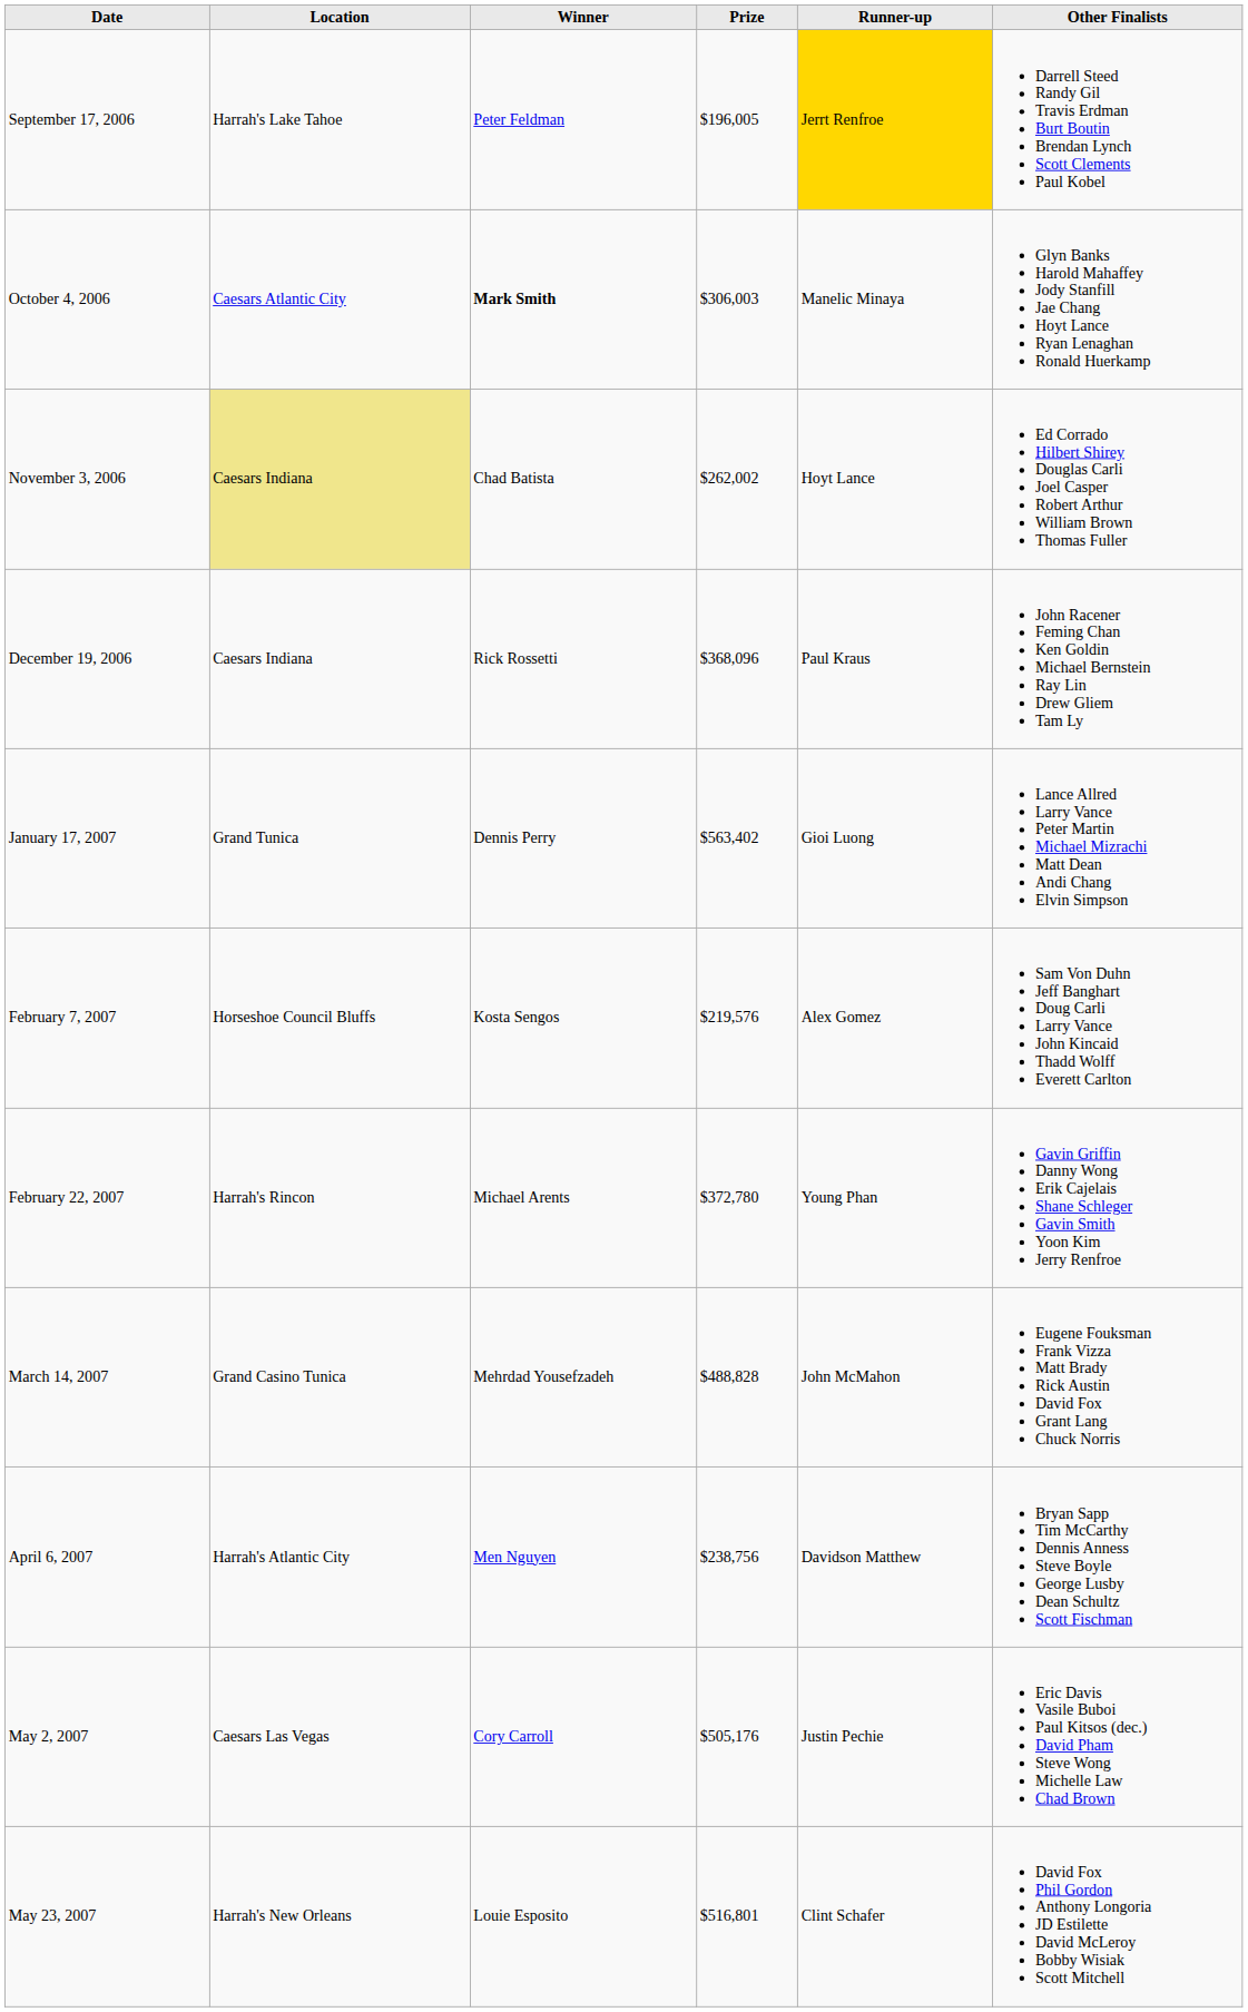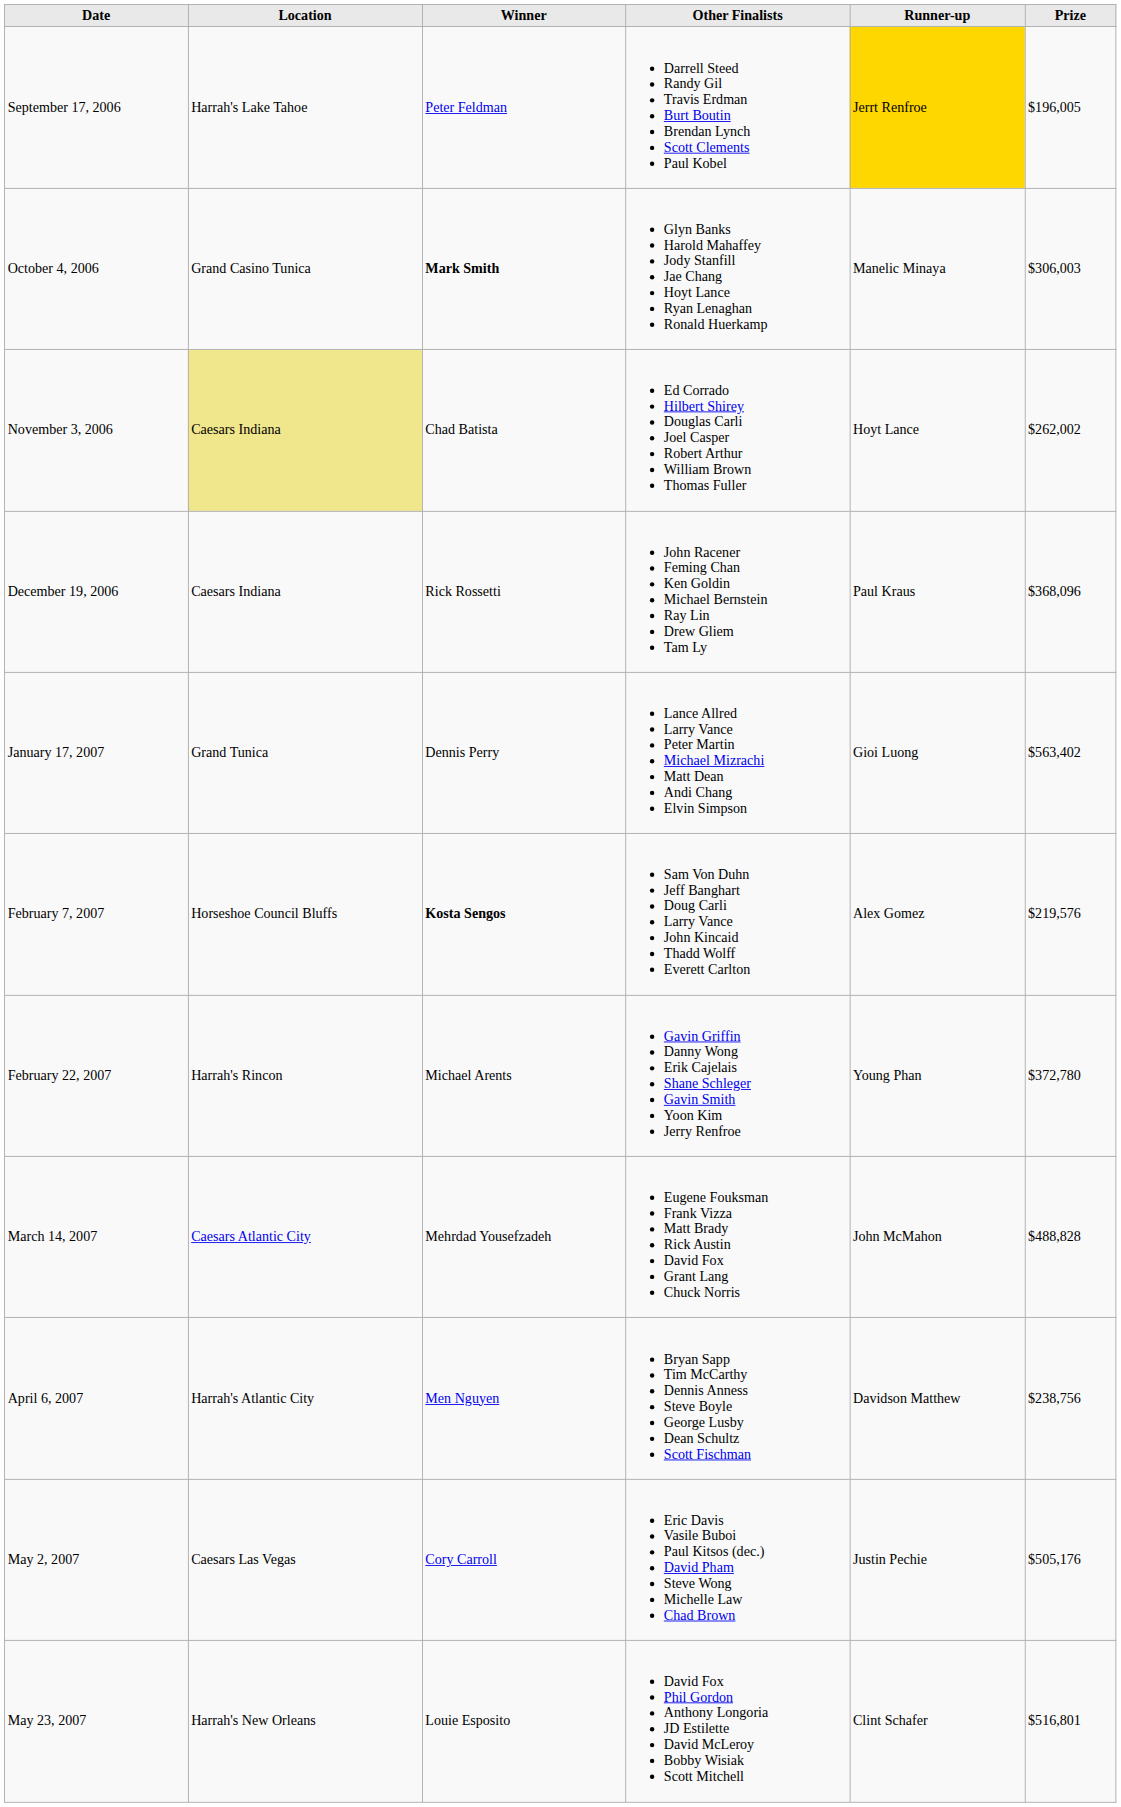 <table class="wikitable" width = 100%>
 <tr>
 <th style="background: #E9E9E9;">Date</th>
 <th style="background: #E9E9E9;">Location</th>
 <th style="background: #E9E9E9;">Winner</th>
+<th style="background: #E9E9E9;">Other Finalists</th>
+<th style="background: #E9E9E9;">Runner-up</th>
 <th style="background: #E9E9E9;">Prize</th>
-<th style="background: #E9E9E9;">Runner-up</th>
-<th style="background: #E9E9E9;">Other Finalists</th>
 </tr>
 <tr>
 <td>September 17, 2006</td>
 <td>Harrah's Lake Tahoe</td>
 <td><a href='#'>Peter Feldman</a></td>
+<td><br><ul><li>Darrell Steed</li><li>Randy Gil</li><li>Travis Erdman</li><li><a href='#'>Burt Boutin</a></li><li>Brendan Lynch</li><li><a href='#'>Scott Clements</a></li><li>Paul Kobel</li></ul></td>
+<td style="background: gold;">Jerrt Renfroe</td>
 <td>$196,005</td>
-<td style="background: gold;">Jerrt Renfroe</td>
-<td><br><ul><li>Darrell Steed</li><li>Randy Gil</li><li>Travis Erdman</li><li><a href='#'>Burt Boutin</a></li><li>Brendan Lynch</li><li><a href='#'>Scott Clements</a></li><li>Paul Kobel</li></ul></td>
 </tr>
 <tr>
 <td>October 4, 2006</td>
-<td><a href='#'>Caesars Atlantic City</a></td>
+<td>Grand Casino Tunica</td>
 <td><strong>Mark Smith</strong></td>
+<td><br><ul><li>Glyn Banks</li><li>Harold Mahaffey</li><li>Jody Stanfill</li><li>Jae Chang</li><li>Hoyt Lance</li><li>Ryan Lenaghan</li><li>Ronald Huerkamp</li></ul></td>
+<td>Manelic Minaya</td>
 <td>$306,003</td>
-<td>Manelic Minaya</td>
-<td><br><ul><li>Glyn Banks</li><li>Harold Mahaffey</li><li>Jody Stanfill</li><li>Jae Chang</li><li>Hoyt Lance</li><li>Ryan Lenaghan</li><li>Ronald Huerkamp</li></ul></td>
 </tr>
 <tr>
 <td>November 3, 2006</td>
 <td style="background: khaki;">Caesars Indiana</td>
 <td>Chad Batista</td>
+<td><br><ul><li>Ed Corrado</li><li><a href='#'>Hilbert Shirey</a></li><li>Douglas Carli</li><li>Joel Casper</li><li>Robert Arthur</li><li>William Brown</li><li>Thomas Fuller</li></ul></td>
+<td>Hoyt Lance</td>
 <td>$262,002</td>
-<td>Hoyt Lance</td>
-<td><br><ul><li>Ed Corrado</li><li><a href='#'>Hilbert Shirey</a></li><li>Douglas Carli</li><li>Joel Casper</li><li>Robert Arthur</li><li>William Brown</li><li>Thomas Fuller</li></ul></td>
 </tr>
 <tr>
 <td>December 19, 2006</td>
 <td>Caesars Indiana</td>
 <td>Rick Rossetti</td>
+<td><br><ul><li>John Racener</li><li>Feming Chan</li><li>Ken Goldin</li><li>Michael Bernstein</li><li>Ray Lin</li><li>Drew Gliem</li><li>Tam Ly</li></ul></td>
+<td>Paul Kraus</td>
 <td>$368,096</td>
-<td>Paul Kraus</td>
-<td><br><ul><li>John Racener</li><li>Feming Chan</li><li>Ken Goldin</li><li>Michael Bernstein</li><li>Ray Lin</li><li>Drew Gliem</li><li>Tam Ly</li></ul></td>
 </tr>
 <tr>
 <td>January 17, 2007</td>
 <td>Grand Tunica</td>
 <td>Dennis Perry</td>
+<td><br><ul><li>Lance Allred</li><li>Larry Vance</li><li>Peter Martin</li><li><a href='#'>Michael Mizrachi</a></li><li>Matt Dean</li><li>Andi Chang</li><li>Elvin Simpson</li></ul></td>
+<td>Gioi Luong</td>
 <td>$563,402</td>
-<td>Gioi Luong</td>
-<td><br><ul><li>Lance Allred</li><li>Larry Vance</li><li>Peter Martin</li><li><a href='#'>Michael Mizrachi</a></li><li>Matt Dean</li><li>Andi Chang</li><li>Elvin Simpson</li></ul></td>
 </tr>
 <tr>
 <td>February 7, 2007</td>
 <td>Horseshoe Council Bluffs</td>
-<td>Kosta Sengos</td>
+<td><strong>Kosta Sengos</strong></td>
+<td><br><ul><li>Sam Von Duhn</li><li>Jeff Banghart</li><li>Doug Carli</li><li>Larry Vance</li><li>John Kincaid</li><li>Thadd Wolff</li><li>Everett Carlton</li></ul></td>
+<td>Alex Gomez</td>
 <td>$219,576</td>
-<td>Alex Gomez</td>
-<td><br><ul><li>Sam Von Duhn</li><li>Jeff Banghart</li><li>Doug Carli</li><li>Larry Vance</li><li>John Kincaid</li><li>Thadd Wolff</li><li>Everett Carlton</li></ul></td>
 </tr>
 <tr>
 <td>February 22, 2007</td>
 <td>Harrah's Rincon</td>
 <td>Michael Arents</td>
+<td><br><ul><li><a href='#'>Gavin Griffin</a></li><li>Danny Wong</li><li>Erik Cajelais</li><li><a href='#'>Shane Schleger</a></li><li><a href='#'>Gavin Smith</a></li><li>Yoon Kim</li><li>Jerry Renfroe</li></ul></td>
+<td>Young Phan</td>
 <td>$372,780</td>
-<td>Young Phan</td>
-<td><br><ul><li><a href='#'>Gavin Griffin</a></li><li>Danny Wong</li><li>Erik Cajelais</li><li><a href='#'>Shane Schleger</a></li><li><a href='#'>Gavin Smith</a></li><li>Yoon Kim</li><li>Jerry Renfroe</li></ul></td>
 </tr>
 <tr>
 <td>March 14, 2007</td>
-<td>Grand Casino Tunica</td>
+<td><a href='#'>Caesars Atlantic City</a></td>
 <td>Mehrdad Yousefzadeh</td>
+<td><br><ul><li>Eugene Fouksman</li><li>Frank Vizza</li><li>Matt Brady</li><li>Rick Austin</li><li>David Fox</li><li>Grant Lang</li><li>Chuck Norris</li></ul></td>
+<td>John McMahon</td>
 <td>$488,828</td>
-<td>John McMahon</td>
-<td><br><ul><li>Eugene Fouksman</li><li>Frank Vizza</li><li>Matt Brady</li><li>Rick Austin</li><li>David Fox</li><li>Grant Lang</li><li>Chuck Norris</li></ul></td>
 </tr>
 <tr>
 <td>April 6, 2007</td>
 <td>Harrah's Atlantic City</td>
 <td><a href='#'>Men Nguyen</a></td>
+<td><br><ul><li>Bryan Sapp</li><li>Tim McCarthy</li><li>Dennis Anness</li><li>Steve Boyle</li><li>George Lusby</li><li>Dean Schultz</li><li><a href='#'>Scott Fischman</a></li></ul></td>
+<td>Davidson Matthew</td>
 <td>$238,756</td>
-<td>Davidson Matthew</td>
-<td><br><ul><li>Bryan Sapp</li><li>Tim McCarthy</li><li>Dennis Anness</li><li>Steve Boyle</li><li>George Lusby</li><li>Dean Schultz</li><li><a href='#'>Scott Fischman</a></li></ul></td>
 </tr>
 <tr>
 <td>May 2, 2007</td>
 <td>Caesars Las Vegas</td>
 <td><a href='#'>Cory Carroll</a></td>
+<td><br><ul><li>Eric Davis</li><li>Vasile Buboi</li><li>Paul Kitsos (dec.)</li><li><a href='#'>David Pham</a></li><li>Steve Wong</li><li>Michelle Law</li><li><a href='#'>Chad Brown</a></li></ul></td>
+<td>Justin Pechie</td>
 <td>$505,176</td>
-<td>Justin Pechie</td>
-<td><br><ul><li>Eric Davis</li><li>Vasile Buboi</li><li>Paul Kitsos (dec.)</li><li><a href='#'>David Pham</a></li><li>Steve Wong</li><li>Michelle Law</li><li><a href='#'>Chad Brown</a></li></ul></td>
 </tr>
 <tr>
 <td>May 23, 2007</td>
 <td>Harrah's New Orleans</td>
 <td>Louie Esposito</td>
+<td><br><ul><li>David Fox</li><li><a href='#'>Phil Gordon</a></li><li>Anthony Longoria</li><li>JD Estilette</li><li>David McLeroy</li><li>Bobby Wisiak</li><li>Scott Mitchell</li></ul></td>
+<td>Clint Schafer</td>
 <td>$516,801</td>
-<td>Clint Schafer</td>
-<td><br><ul><li>David Fox</li><li><a href='#'>Phil Gordon</a></li><li>Anthony Longoria</li><li>JD Estilette</li><li>David McLeroy</li><li>Bobby Wisiak</li><li>Scott Mitchell</li></ul></td>
 </tr>
 </table>
